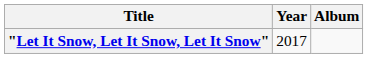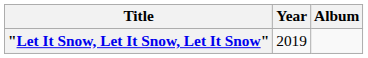 <table class="wikitable plainrowheaders" style="text-align:center;">
 <tr>
 <th scope="col">Title</th>
 <th scope="col">Year</th>
 <th scope="col">Album</th>
 </tr>
 <tr>
 <th scope="row">"<a href='#'>Let It Snow, Let It Snow, Let It Snow</a>"</th>
-<td>2017</td>
+<td>2019</td>
 <td></td>
 </tr>
 </table>
